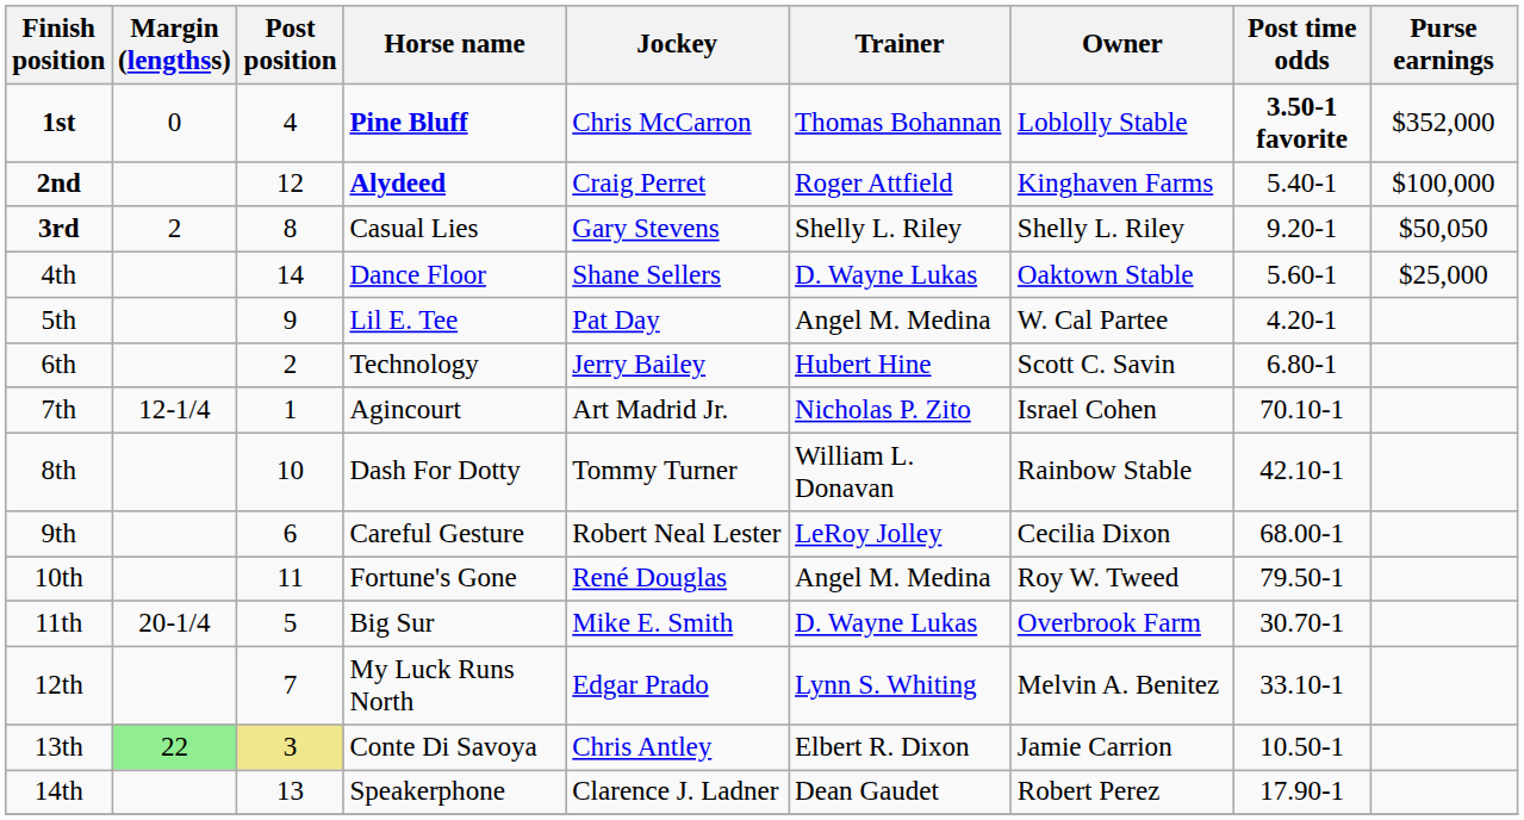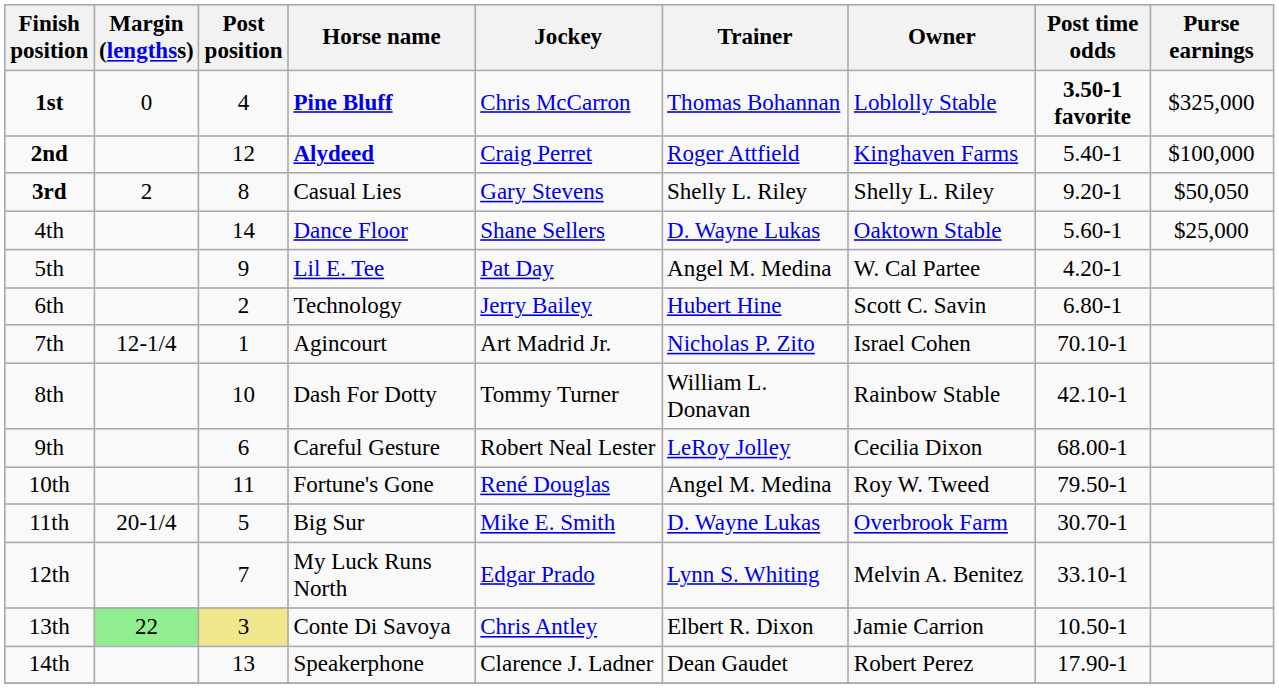 <table class="wikitable sortable" | border="2" cellpadding="1" style="border-collapse: collapse; font-size:90%">
 <tr>
 <th width="45px">Finish<br>position</th>
 <th width="45px">Margin<br> <span>(<a href='#'>lengths</a>s)</span></th>
 <th width="40px">Post<br>position</th>
 <th width="110px">Horse name</th>
 <th width="110px">Jockey</th>
 <th width="110px">Trainer</th>
 <th width="110px">Owner</th>
 <th width="65px">Post time<br>odds</th>
 <th width="70px">Purse<br>earnings</th>
 </tr>
 <tr>
 <td align=center><strong>1<span>st</span></strong></td>
 <td align=center>0</td>
 <td align=center>4</td>
 <td><strong><a href='#'>Pine Bluff</a></strong></td>
 <td><a href='#'>Chris McCarron</a></td>
 <td><a href='#'>Thomas Bohannan</a></td>
 <td><a href='#'>Loblolly Stable</a></td>
 <td align=center><strong>3.50-1 <br> <span>favorite</span></strong></td>
-<td align=center>$352,000</td>
+<td align=center>$325,000</td>
 </tr>
 <tr>
 <td align=center><strong>2<span>nd</span></strong></td>
 <td align=center></td>
 <td align=center>12</td>
 <td><strong><a href='#'>Alydeed</a></strong></td>
 <td><a href='#'>Craig Perret</a></td>
 <td><a href='#'>Roger Attfield</a></td>
 <td><a href='#'>Kinghaven Farms</a></td>
 <td align=center>5.40-1</td>
 <td align=center>$100,000</td>
 </tr>
 <tr>
 <td align=center><strong>3<span>rd</span></strong></td>
 <td align=center>2</td>
 <td align=center>8</td>
 <td>Casual Lies</td>
 <td><a href='#'>Gary Stevens</a></td>
 <td>Shelly L. Riley</td>
 <td>Shelly L. Riley</td>
 <td align=center>9.20-1</td>
 <td align=center>$50,050</td>
 </tr>
 <tr>
 <td align=center>4<span>th</span></td>
 <td align=center></td>
 <td align=center>14</td>
 <td><a href='#'>Dance Floor</a></td>
 <td><a href='#'>Shane Sellers</a></td>
 <td><a href='#'>D. Wayne Lukas</a></td>
 <td><a href='#'>Oaktown Stable</a></td>
 <td align=center>5.60-1</td>
 <td align=center>$25,000</td>
 </tr>
 <tr>
 <td align=center>5<span>th</span></td>
 <td align=center></td>
 <td align=center>9</td>
 <td><a href='#'>Lil E. Tee</a></td>
 <td><a href='#'>Pat Day</a></td>
 <td>Angel M. Medina</td>
 <td>W. Cal Partee</td>
 <td align=center>4.20-1</td>
 <td align=center></td>
 </tr>
 <tr>
 <td align=center>6<span>th</span></td>
 <td align=center></td>
 <td align=center>2</td>
 <td>Technology</td>
 <td><a href='#'>Jerry Bailey</a></td>
 <td><a href='#'>Hubert Hine</a></td>
 <td>Scott C. Savin</td>
 <td align=center>6.80-1</td>
 <td></td>
 </tr>
 <tr>
 <td align=center>7<span>th</span></td>
 <td align=center>12-1/4</td>
 <td align=center>1</td>
 <td>Agincourt</td>
 <td>Art Madrid Jr.</td>
 <td><a href='#'>Nicholas P. Zito</a></td>
 <td>Israel Cohen</td>
 <td align=center>70.10-1</td>
 <td></td>
 </tr>
 <tr>
 <td align=center>8<span>th</span></td>
 <td align=center></td>
 <td align=center>10</td>
 <td>Dash For Dotty</td>
 <td>Tommy Turner</td>
 <td>William L. Donavan</td>
 <td>Rainbow Stable</td>
 <td align=center>42.10-1</td>
 <td></td>
 </tr>
 <tr>
 <td align=center>9<span>th</span></td>
 <td align=center></td>
 <td align=center>6</td>
 <td>Careful Gesture</td>
 <td>Robert Neal Lester</td>
 <td><a href='#'>LeRoy Jolley</a></td>
 <td>Cecilia Dixon</td>
 <td align=center>68.00-1</td>
 <td></td>
 </tr>
 <tr>
 <td align=center>10<span>th</span></td>
 <td align=center></td>
 <td align=center>11</td>
 <td>Fortune's Gone</td>
 <td><a href='#'>René Douglas</a></td>
 <td>Angel M. Medina</td>
 <td>Roy W. Tweed</td>
 <td align=center>79.50-1</td>
 <td></td>
 </tr>
 <tr>
 <td align=center>11<span>th</span></td>
 <td align=center>20-1/4</td>
 <td align=center>5</td>
 <td>Big Sur</td>
 <td><a href='#'>Mike E. Smith</a></td>
 <td><a href='#'>D. Wayne Lukas</a></td>
 <td><a href='#'>Overbrook Farm</a></td>
 <td align=center>30.70-1</td>
 <td></td>
 </tr>
 <tr>
 <td align=center>12<span>th</span></td>
 <td align=center></td>
 <td align=center>7</td>
 <td>My Luck Runs North</td>
 <td><a href='#'>Edgar Prado</a></td>
 <td><a href='#'>Lynn S. Whiting</a></td>
 <td>Melvin A. Benitez</td>
 <td align=center>33.10-1</td>
 <td></td>
 </tr>
 <tr>
 <td align=center>13<span>th</span></td>
 <td align=center style="background: lightgreen;">22</td>
 <td align=center style="background: khaki;">3</td>
 <td>Conte Di Savoya</td>
 <td><a href='#'>Chris Antley</a></td>
 <td>Elbert R. Dixon</td>
 <td>Jamie Carrion</td>
 <td align=center>10.50-1</td>
 <td></td>
 </tr>
 <tr>
 <td align=center>14<span>th</span></td>
 <td align=center></td>
 <td align=center>13</td>
 <td>Speakerphone</td>
 <td>Clarence J. Ladner</td>
 <td>Dean Gaudet</td>
 <td>Robert Perez</td>
 <td align=center>17.90-1</td>
 <td></td>
 </tr>
 <tr>
 </tr>
 </table>
